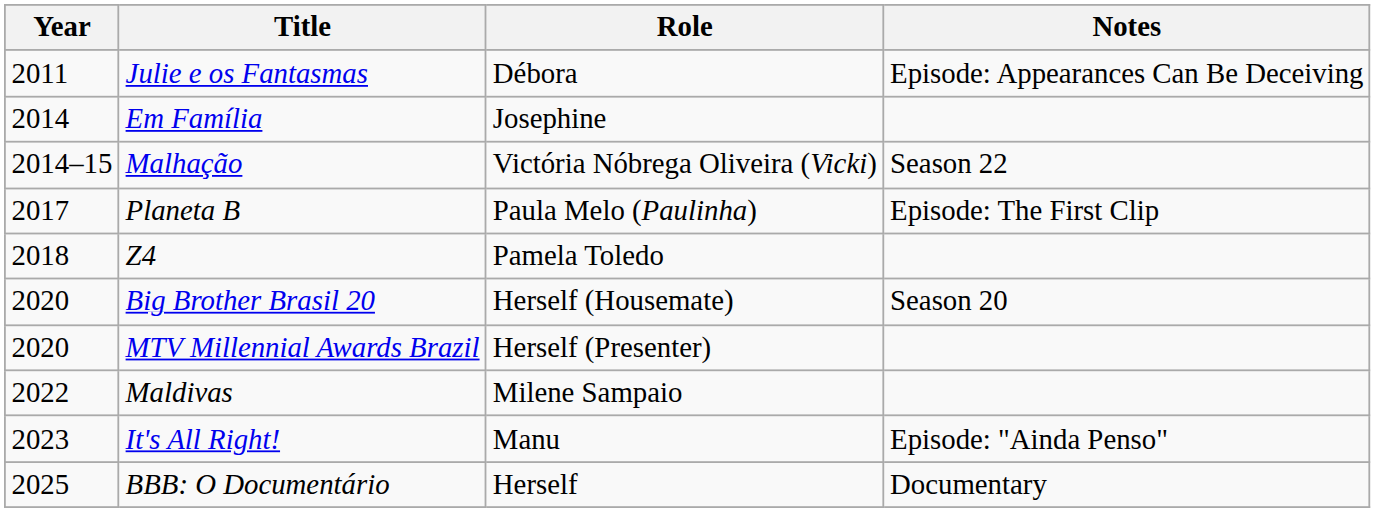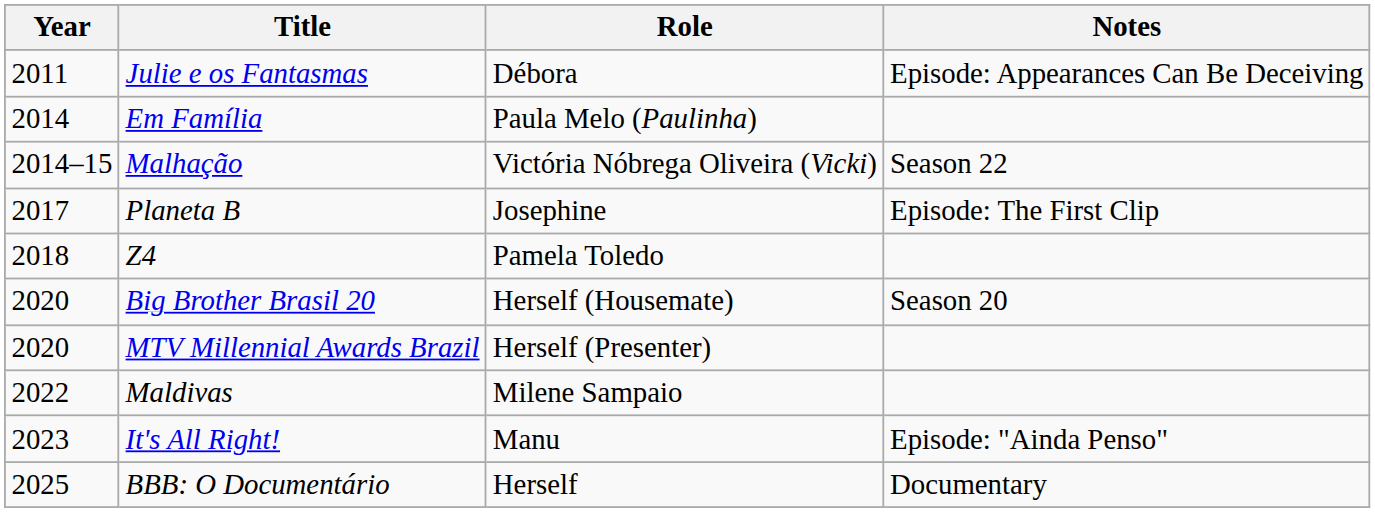 <table class="wikitable sortable">
 <tr>
 <th>Year</th>
 <th>Title</th>
 <th>Role</th>
 <th>Notes</th>
 </tr>
 <tr>
 <td>2011</td>
 <td><em><a href='#'>Julie e os Fantasmas</a></em></td>
 <td>Débora</td>
 <td>Episode: Appearances Can Be Deceiving</td>
 </tr>
 <tr>
 <td>2014</td>
 <td><em><a href='#'>Em Família</a></em></td>
-<td>Josephine</td>
+<td>Paula Melo (<em>Paulinha</em>)</td>
 <td></td>
 </tr>
 <tr>
 <td>2014–15</td>
 <td><em><a href='#'>Malhação</a></em></td>
 <td>Victória Nóbrega Oliveira (<em>Vicki</em>)</td>
 <td>Season 22</td>
 </tr>
 <tr>
 <td>2017</td>
 <td><em>Planeta B</em></td>
-<td>Paula Melo (<em>Paulinha</em>)</td>
+<td>Josephine</td>
 <td>Episode: The First Clip</td>
 </tr>
 <tr>
 <td>2018</td>
 <td><em>Z4</em></td>
 <td>Pamela Toledo</td>
 <td></td>
 </tr>
 <tr>
 <td>2020</td>
 <td><em><a href='#'>Big Brother Brasil 20</a></em></td>
 <td>Herself (Housemate)</td>
 <td>Season 20</td>
 </tr>
 <tr>
 <td>2020</td>
 <td><em><a href='#'>MTV Millennial Awards Brazil</a></em></td>
 <td>Herself (Presenter)</td>
 <td></td>
 </tr>
 <tr>
 <td>2022</td>
 <td><em>Maldivas</em></td>
 <td>Milene Sampaio</td>
 <td></td>
 </tr>
 <tr>
 <td>2023</td>
 <td><em><a href='#'>It's All Right!</a></em></td>
 <td>Manu</td>
 <td>Episode: "Ainda Penso"</td>
 </tr>
 <tr>
 <td>2025</td>
 <td><em>BBB: O Documentário</em></td>
 <td>Herself</td>
 <td>Documentary</td>
 </tr>
 </table>
